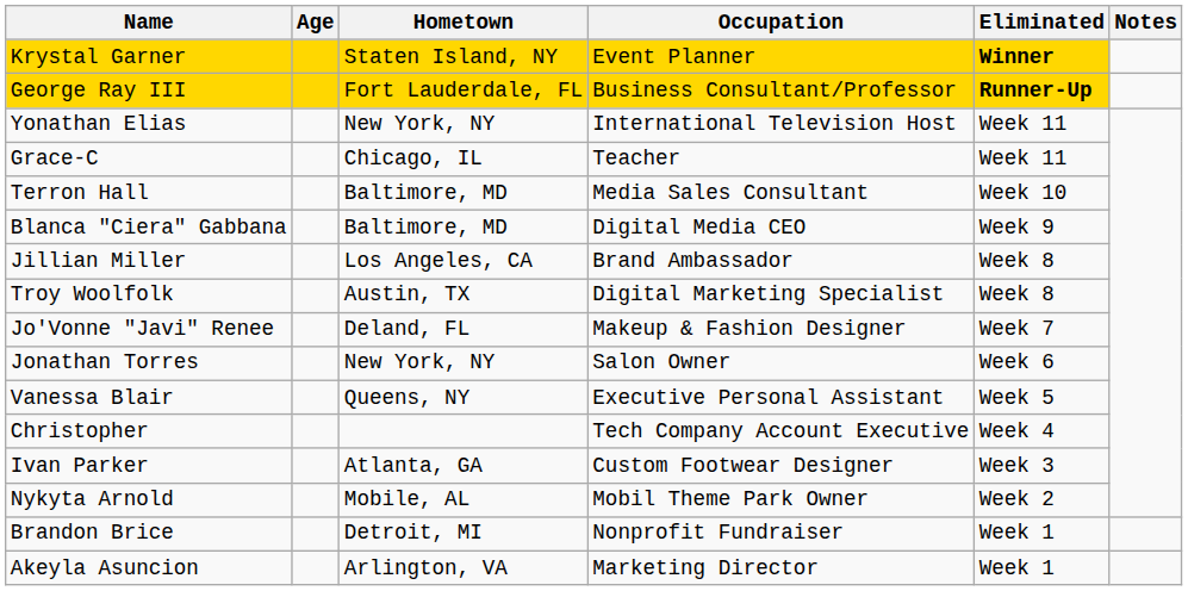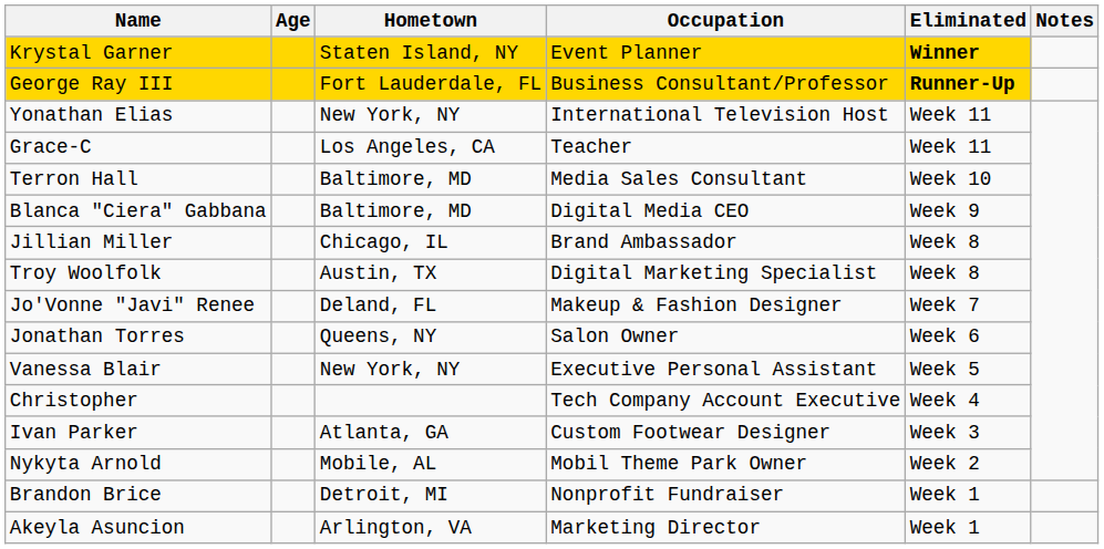 <table class="wikitable">
 <tr>
 <th>Name</th>
 <th>Age</th>
 <th>Hometown</th>
 <th>Occupation</th>
 <th>Eliminated</th>
 <th>Notes</th>
 </tr>
 <tr>
 <td bgcolor="gold">Krystal Garner</td>
 <td bgcolor="gold"></td>
 <td bgcolor="gold">Staten Island, NY</td>
 <td bgcolor="gold">Event Planner</td>
 <td bgcolor="gold"><strong>Winner</strong></td>
 <td></td>
 </tr>
 <tr>
 <td bgcolor="gold">George Ray III</td>
 <td bgcolor="gold"></td>
 <td bgcolor="gold">Fort Lauderdale, FL</td>
 <td bgcolor="gold">Business Consultant/Professor</td>
 <td bgcolor="gold"><strong>Runner-Up</strong></td>
 <td></td>
 </tr>
 <tr>
 <td>Yonathan Elias</td>
 <td></td>
 <td>New York, NY</td>
 <td>International Television Host</td>
 <td>Week 11</td>
 </tr>
 <tr>
 <td>Grace-C</td>
 <td></td>
-<td>Chicago, IL</td>
+<td>Los Angeles, CA</td>
 <td>Teacher</td>
 <td>Week 11</td>
 </tr>
 <tr>
 <td>Terron Hall</td>
 <td></td>
 <td>Baltimore, MD</td>
 <td>Media Sales Consultant</td>
 <td>Week 10</td>
 </tr>
 <tr>
 <td>Blanca "Ciera" Gabbana</td>
 <td></td>
 <td>Baltimore, MD</td>
 <td>Digital Media CEO</td>
 <td>Week 9</td>
 </tr>
 <tr>
 <td>Jillian Miller</td>
 <td></td>
-<td>Los Angeles, CA</td>
+<td>Chicago, IL</td>
 <td>Brand Ambassador</td>
 <td>Week 8</td>
 </tr>
 <tr>
 <td>Troy Woolfolk</td>
 <td></td>
 <td>Austin, TX</td>
 <td>Digital Marketing Specialist</td>
 <td>Week 8</td>
 </tr>
 <tr>
 <td>Jo'Vonne "Javi" Renee</td>
 <td></td>
 <td>Deland, FL</td>
 <td>Makeup & Fashion Designer</td>
 <td>Week 7</td>
 </tr>
 <tr>
 <td>Jonathan Torres</td>
 <td></td>
-<td>New York, NY</td>
+<td>Queens, NY</td>
 <td>Salon Owner</td>
 <td>Week 6</td>
 </tr>
 <tr>
 <td>Vanessa Blair</td>
 <td></td>
-<td>Queens, NY</td>
+<td>New York, NY</td>
 <td>Executive Personal Assistant</td>
 <td>Week 5</td>
 </tr>
 <tr>
 <td>Christopher</td>
 <td></td>
 <td></td>
 <td>Tech Company Account Executive</td>
 <td>Week 4</td>
 </tr>
 <tr>
 <td>Ivan Parker</td>
 <td></td>
 <td>Atlanta, GA</td>
 <td>Custom Footwear Designer</td>
 <td>Week 3</td>
 </tr>
 <tr>
 <td>Nykyta Arnold</td>
 <td></td>
 <td>Mobile, AL</td>
 <td>Mobil Theme Park Owner</td>
 <td>Week 2</td>
 </tr>
 <tr>
 <td>Brandon Brice</td>
 <td></td>
 <td>Detroit, MI</td>
 <td>Nonprofit Fundraiser</td>
 <td>Week 1</td>
 <td></td>
 </tr>
 <tr>
 <td>Akeyla Asuncion</td>
 <td></td>
 <td>Arlington, VA</td>
 <td>Marketing Director</td>
 <td>Week 1</td>
 <td></td>
 </tr>
 </table>
